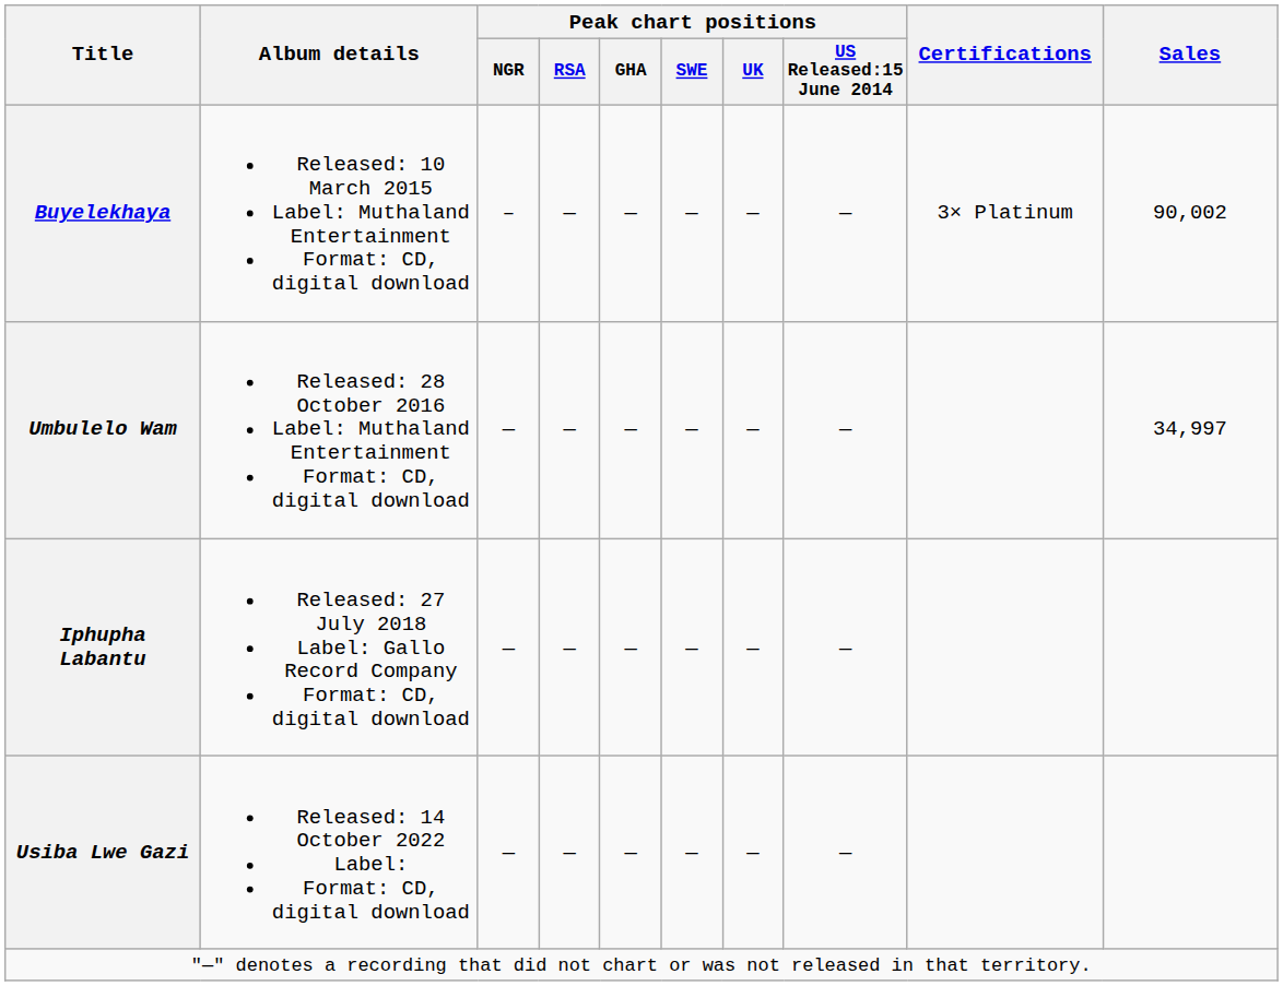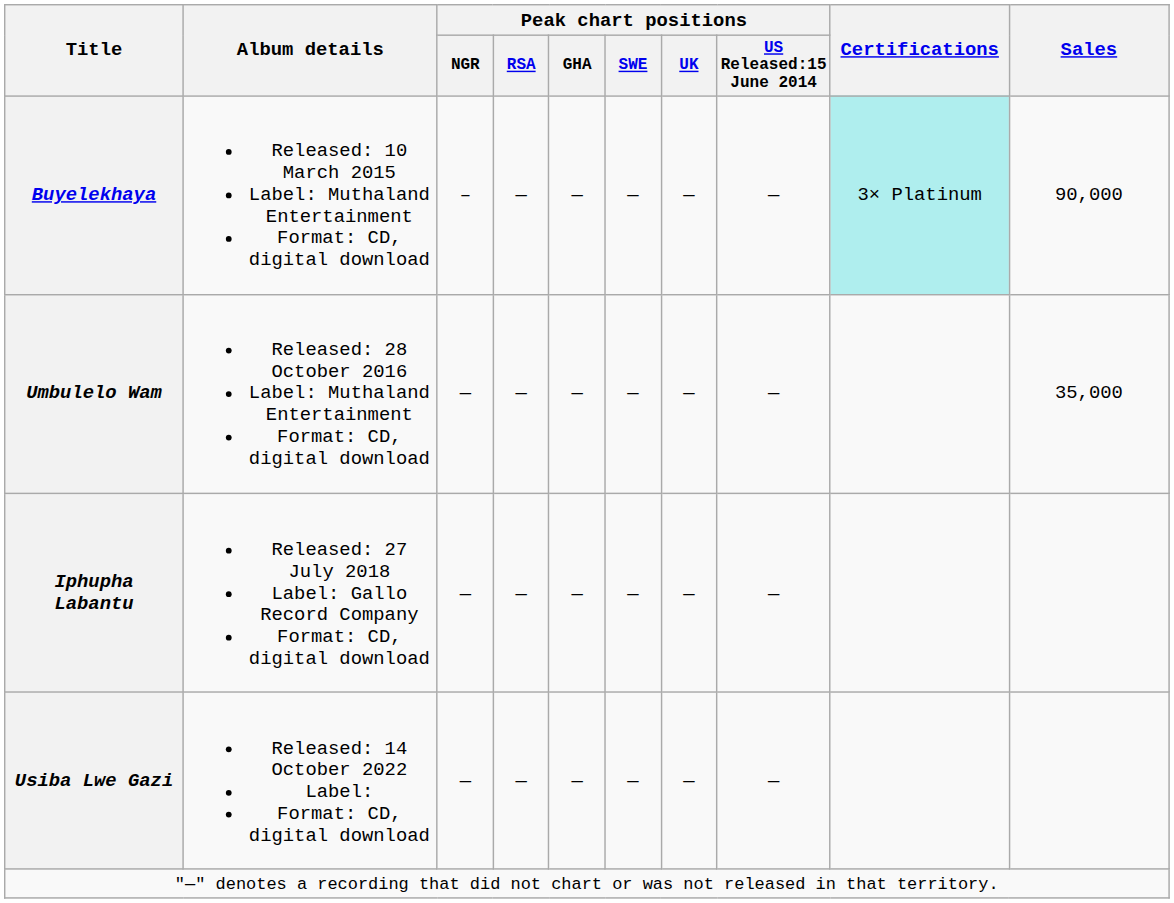 <table class="wikitable" style="text-align:center;">
 <tr>
 <th scope="col" rowspan="2" style="width:9em;">Title</th>
 <th scope="col" rowspan="2" style="width:13em;">Album details</th>
 <th scope="col" colspan="6">Peak chart positions</th>
 <th scope="col" rowspan="2" style="width:9em;"><a href='#'>Certifications</a></th>
 <th scope="col" rowspan="2" style="width:8em;"><a href='#'>Sales</a></th>
 </tr>
 <tr>
 <th scope="col" style="width:3em;font-size:85%;">NGR</th>
 <th scope="col" style="width:3em;font-size:85%;"><a href='#'>RSA</a></th>
 <th scope="col" style="width:3em;font-size:85%;">GHA</th>
 <th scope="col" style="width:3em;font-size:85%;"><a href='#'>SWE</a></th>
 <th scope="col" style="width:3em;font-size:85%;"><a href='#'>UK</a></th>
 <th scope="col" style="width:3em;font-size:85%;"><a href='#'>US</a> Released:15 June 2014</th>
 </tr>
 <tr>
 <th scope="row"><em><a href='#'>Buyelekhaya</a></em></th>
 <td><br><ul><li>Released: 10 March 2015</li><li>Label: Muthaland Entertainment</li><li>Format: CD, digital download</li></ul></td>
 <td>–</td>
 <td>—</td>
 <td>—</td>
 <td>—</td>
 <td>—</td>
 <td>—</td>
-<td>3× Platinum</td>
-<td>90,002</td>
+<td style="background: paleturquoise;">3× Platinum</td>
+<td>90,000</td>
 </tr>
 <tr>
 <th scope="row"><em>Umbulelo Wam</em></th>
 <td><br><ul><li>Released: 28 October 2016</li><li>Label: Muthaland Entertainment</li><li>Format: CD, digital download</li></ul></td>
 <td>—</td>
 <td>—</td>
 <td>—</td>
 <td>—</td>
 <td>—</td>
 <td>—</td>
 <td></td>
-<td>34,997</td>
+<td>35,000</td>
 </tr>
 <tr>
 <th scope="row"><em>Iphupha Labantu</em></th>
 <td><br><ul><li>Released: 27 July 2018</li><li>Label: Gallo Record Company</li><li>Format: CD, digital download</li></ul></td>
 <td>—</td>
 <td>—</td>
 <td>—</td>
 <td>—</td>
 <td>—</td>
 <td>—</td>
 <td></td>
 <td></td>
 </tr>
 <tr>
 <th scope="row"><em>Usiba Lwe Gazi</em></th>
 <td><br><ul><li>Released: 14 October 2022</li><li>Label:</li><li>Format: CD, digital download</li></ul></td>
 <td>—</td>
 <td>—</td>
 <td>—</td>
 <td>—</td>
 <td>—</td>
 <td>—</td>
 <td></td>
 <td></td>
 </tr>
 <tr>
 <td colspan="15" style="font-size:90%">"—" denotes a recording that did not chart or was not released in that territory.</td>
 </tr>
 </table>
